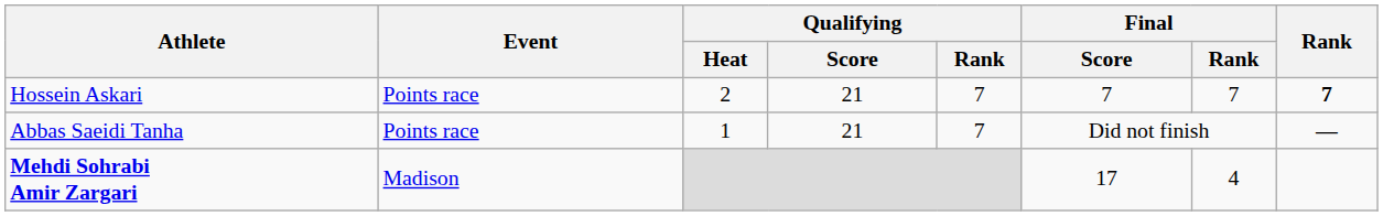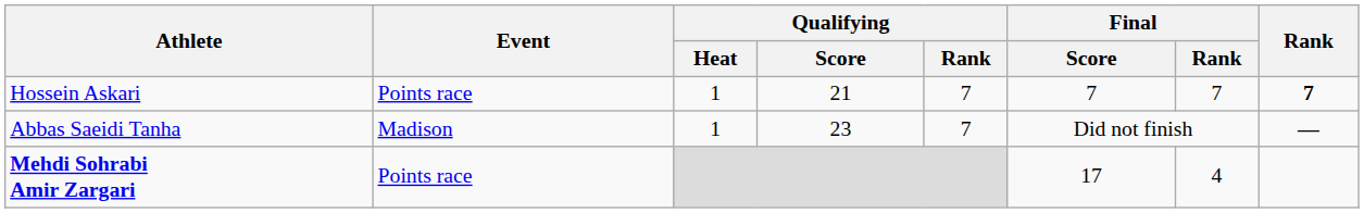 <table class="wikitable" width="72%" style="text-align:center; font-size:90%">
 <tr>
 <th rowspan="2" width="22%">Athlete</th>
 <th rowspan="2" width="18%">Event</th>
 <th colspan="3" width="20%">Qualifying</th>
 <th colspan="2" width="15%">Final</th>
 <th rowspan="2" width="6%">Rank</th>
 </tr>
 <tr>
 <th width="5%">Heat</th>
 <th width="10%">Score</th>
 <th>Rank</th>
 <th width="10%">Score</th>
 <th>Rank</th>
 </tr>
 <tr>
 <td align="left"><a href='#'>Hossein Askari</a></td>
 <td align="left"><a href='#'>Points race</a></td>
-<td>2</td>
+<td>1</td>
 <td>21</td>
 <td>7 <strong></strong></td>
 <td>7</td>
 <td>7</td>
 <td><strong>7</strong></td>
 </tr>
 <tr>
 <td align="left"><a href='#'>Abbas Saeidi Tanha</a></td>
-<td align="left"><a href='#'>Points race</a></td>
+<td align="left"><a href='#'>Madison</a></td>
 <td>1</td>
-<td>21</td>
+<td>23</td>
 <td>7 <strong></strong></td>
 <td colspan=2>Did not finish</td>
 <td><strong>—</strong></td>
 </tr>
 <tr>
 <td align="left"><strong><a href='#'>Mehdi Sohrabi</a><br><a href='#'>Amir Zargari</a></strong></td>
-<td align="left"><a href='#'>Madison</a></td>
+<td align="left"><a href='#'>Points race</a></td>
 <td colspan=3 bgcolor=#DCDCDC></td>
 <td>17</td>
 <td>4</td>
 <td></td>
 </tr>
 </table>
